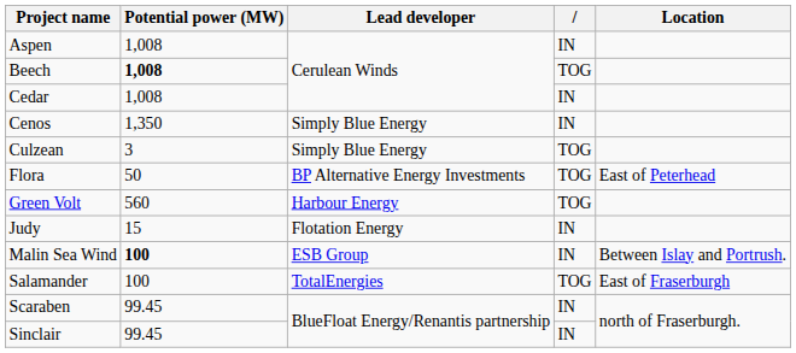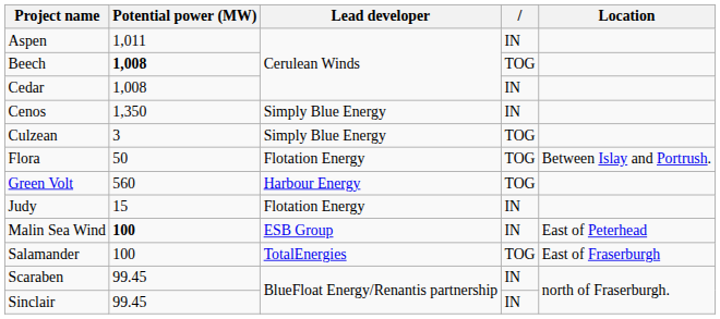 <table class="wikitable sortable">
 <tr>
 <th>Project name</th>
 <th>Potential power (MW)</th>
 <th>Lead developer</th>
 <th>/</th>
 <th>Location</th>
 </tr>
 <tr>
 <td>Aspen</td>
-<td>1,008</td>
+<td>1,011</td>
 <td rowspan="3">Cerulean Winds</td>
 <td>IN</td>
 <td></td>
 </tr>
 <tr>
 <td>Beech</td>
 <td><strong>1,008</strong></td>
 <td>TOG</td>
 <td></td>
 </tr>
 <tr>
 <td>Cedar</td>
 <td>1,008</td>
 <td>IN</td>
 <td></td>
 </tr>
 <tr>
 <td>Cenos</td>
 <td>1,350</td>
 <td>Simply Blue Energy</td>
 <td>IN</td>
 <td></td>
 </tr>
 <tr>
 <td>Culzean</td>
 <td>3</td>
 <td>Simply Blue Energy</td>
 <td>TOG</td>
 <td></td>
 </tr>
 <tr>
 <td>Flora</td>
 <td>50</td>
-<td><a href='#'>BP</a> Alternative Energy Investments</td>
+<td>Flotation Energy</td>
 <td>TOG</td>
-<td>East of <a href='#'>Peterhead</a></td>
+<td>Between <a href='#'>Islay</a> and <a href='#'>Portrush</a>.</td>
 </tr>
 <tr>
 <td><a href='#'>Green Volt</a></td>
 <td>560</td>
 <td><a href='#'>Harbour Energy</a></td>
 <td>TOG</td>
 <td></td>
 </tr>
 <tr>
 <td>Judy</td>
 <td>15</td>
 <td>Flotation Energy</td>
 <td>IN</td>
 <td></td>
 </tr>
 <tr>
 <td>Malin Sea Wind</td>
 <td><strong>100</strong></td>
 <td><a href='#'>ESB Group</a></td>
 <td>IN</td>
-<td>Between <a href='#'>Islay</a> and <a href='#'>Portrush</a>.</td>
+<td>East of <a href='#'>Peterhead</a></td>
 </tr>
 <tr>
 <td>Salamander</td>
 <td>100</td>
 <td><a href='#'>TotalEnergies</a></td>
 <td>TOG</td>
 <td>East of <a href='#'>Fraserburgh</a></td>
 </tr>
 <tr>
 <td>Scaraben</td>
 <td>99.45</td>
 <td rowspan="2">BlueFloat Energy/Renantis partnership</td>
 <td>IN</td>
 <td rowspan="2"> north of Fraserburgh.</td>
 </tr>
 <tr>
 <td>Sinclair</td>
 <td>99.45</td>
 <td>IN</td>
 </tr>
 </table>
